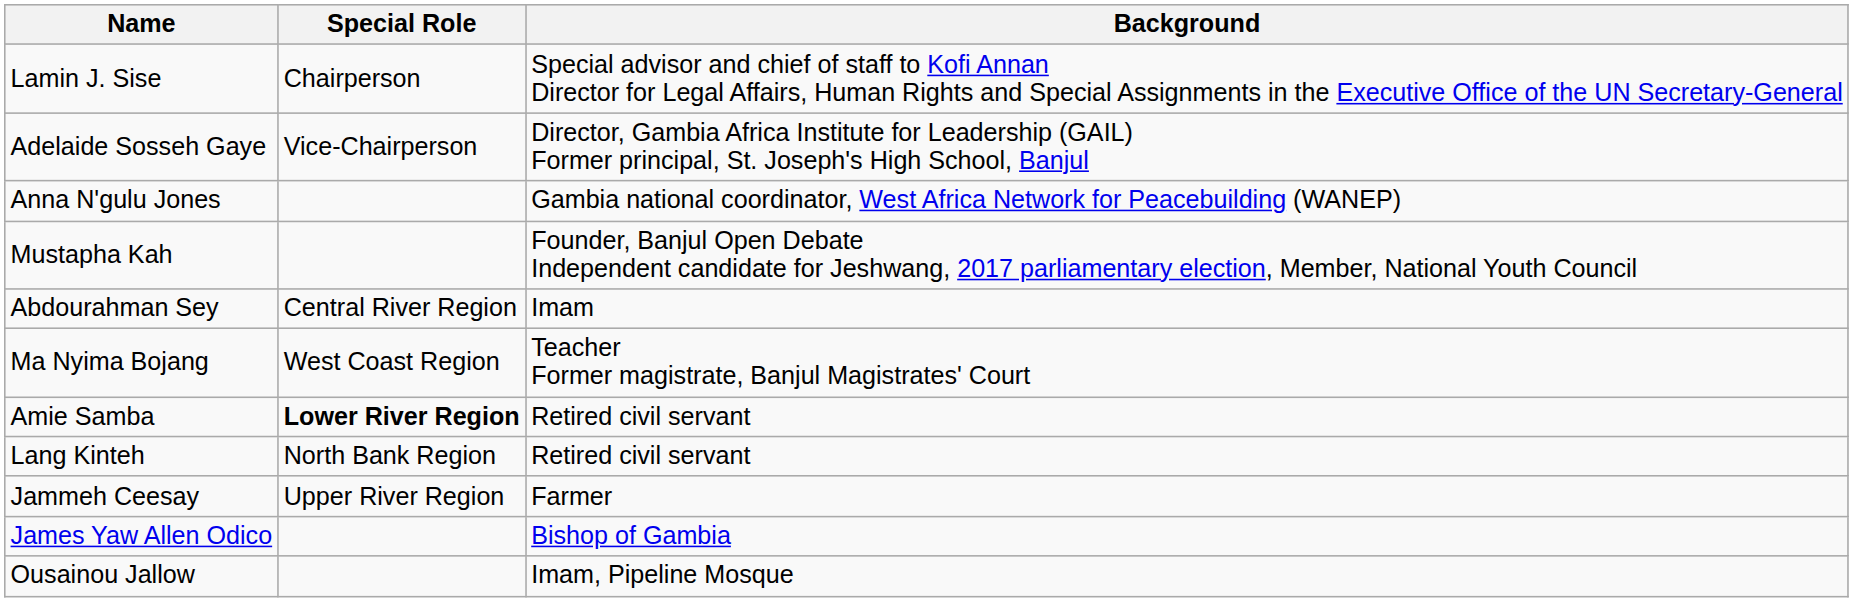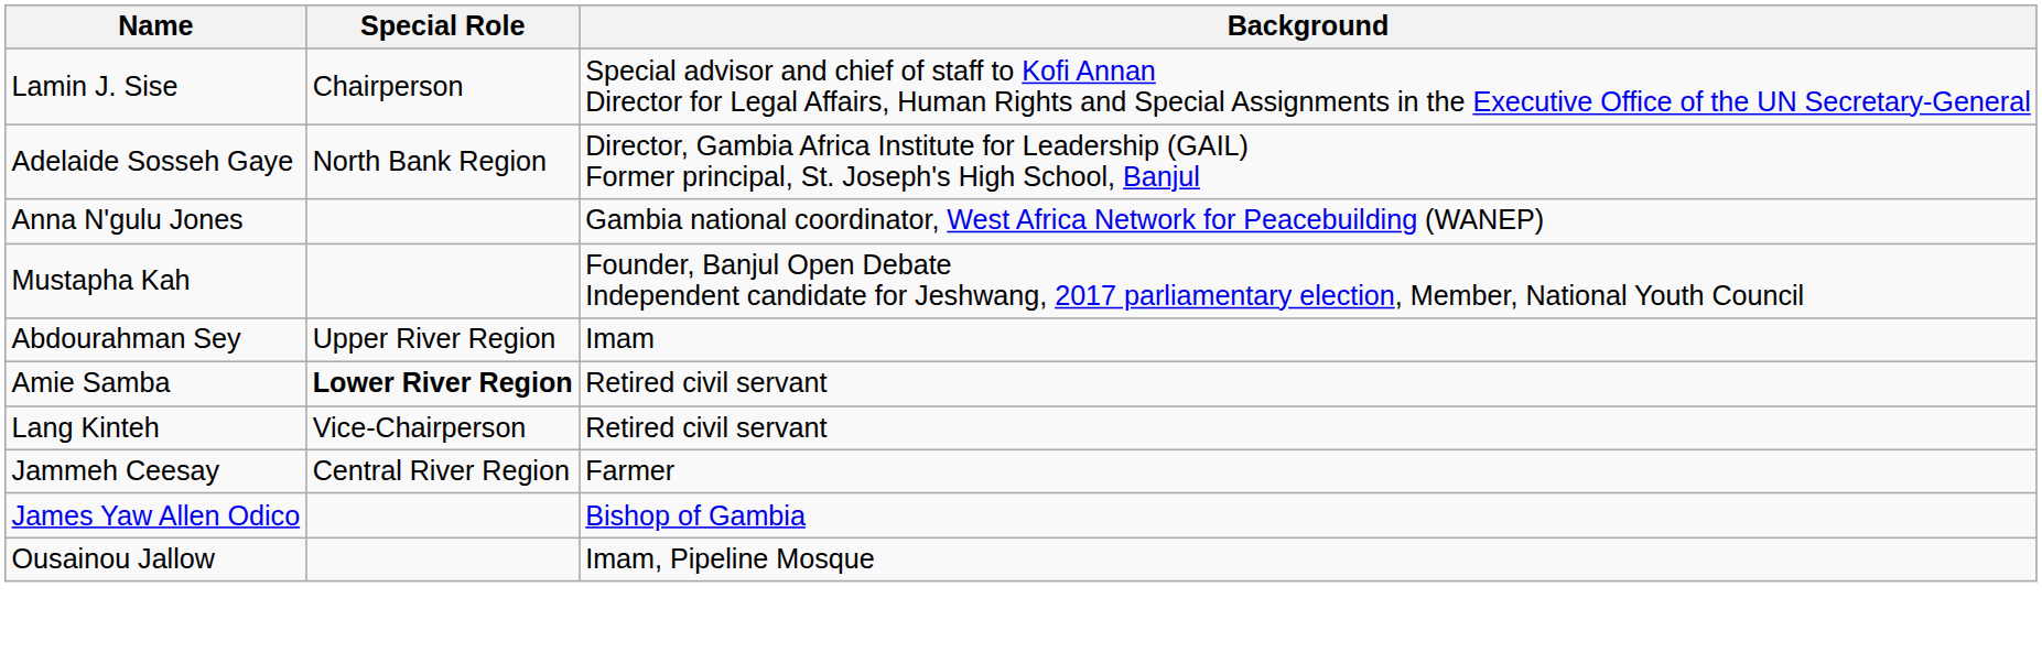 <table class="wikitable">
 <tr>
 <th>Name</th>
 <th>Special Role</th>
 <th>Background</th>
 </tr>
 <tr>
 <td>Lamin J. Sise</td>
 <td>Chairperson</td>
 <td>Special advisor and chief of staff to <a href='#'>Kofi Annan</a><br>Director for Legal Affairs, Human Rights and Special Assignments in the <a href='#'>Executive Office of the UN Secretary-General</a></td>
 </tr>
 <tr>
 <td>Adelaide Sosseh Gaye</td>
-<td>Vice-Chairperson</td>
+<td>North Bank Region</td>
 <td>Director, Gambia Africa Institute for Leadership (GAIL)<br>Former principal, St. Joseph's High School, <a href='#'>Banjul</a></td>
 </tr>
 <tr>
 <td>Anna N'gulu Jones</td>
 <td></td>
 <td>Gambia national coordinator, <a href='#'>West Africa Network for Peacebuilding</a> (WANEP)</td>
 </tr>
 <tr>
 <td>Mustapha Kah</td>
 <td></td>
 <td>Founder, Banjul Open Debate<br>Independent candidate for Jeshwang, <a href='#'>2017 parliamentary election</a>, Member, National Youth Council</td>
 </tr>
 <tr>
 <td>Abdourahman Sey</td>
-<td>Central River Region</td>
+<td>Upper River Region</td>
 <td>Imam</td>
-</tr>
-<tr>
-<td>Ma Nyima Bojang</td>
-<td>West Coast Region</td>
-<td>Teacher<br>Former magistrate, Banjul Magistrates' Court</td>
 </tr>
 <tr>
 <td>Amie Samba</td>
 <td><strong>Lower River Region</strong></td>
 <td>Retired civil servant</td>
 </tr>
 <tr>
 <td>Lang Kinteh</td>
-<td>North Bank Region</td>
+<td>Vice-Chairperson</td>
 <td>Retired civil servant</td>
 </tr>
 <tr>
 <td>Jammeh Ceesay</td>
-<td>Upper River Region</td>
+<td>Central River Region</td>
 <td>Farmer</td>
 </tr>
 <tr>
 <td><a href='#'>James Yaw Allen Odico</a></td>
 <td></td>
 <td><a href='#'>Bishop of Gambia</a></td>
 </tr>
 <tr>
 <td>Ousainou Jallow</td>
 <td></td>
 <td>Imam, Pipeline Mosque</td>
 </tr>
 </table>
